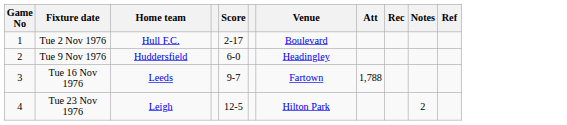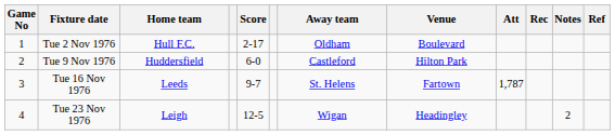 <table class="wikitable" style="text-align:center;">
 <tr>
 <th width=20 abbr="No">Game No</th>
 <th width=110 abbr="Date">Fixture date</th>
 <th width=150 abbr="Home team">Home team</th>
 <th width=5 abbr="space"></th>
 <th width=20 abbr="Score">Score</th>
 <th width=5 abbr="space"></th>
+<th width=150 abbr="Away team">Away team</th>
 <th width=150 abbr="Venue">Venue</th>
 <th width=30 abbr="Att">Att</th>
 <th width=30 abbr="Rec">Rec</th>
 <th width=20 abbr="Notes">Notes</th>
 <th width=30 abbr="Ref">Ref</th>
 </tr>
 <tr>
 <td>1</td>
 <td>Tue 2 Nov 1976</td>
 <td><a href='#'>Hull F.C.</a></td>
 <td></td>
 <td>2-17</td>
 <td></td>
+<td><a href='#'>Oldham</a></td>
 <td><a href='#'>Boulevard</a></td>
 <td></td>
 <td></td>
 <td></td>
 <td></td>
 </tr>
 <tr>
 <td>2</td>
 <td>Tue 9 Nov 1976</td>
 <td><a href='#'>Huddersfield</a></td>
 <td></td>
 <td>6-0</td>
 <td></td>
-<td><a href='#'>Headingley</a></td>
+<td><a href='#'>Castleford</a></td>
+<td><a href='#'>Hilton Park</a></td>
 <td></td>
 <td></td>
 <td></td>
 <td></td>
 </tr>
 <tr>
 <td>3</td>
 <td>Tue 16 Nov 1976</td>
 <td><a href='#'>Leeds</a></td>
 <td></td>
 <td>9-7</td>
 <td></td>
+<td><a href='#'>St. Helens</a></td>
 <td><a href='#'>Fartown</a></td>
-<td>1,788</td>
+<td>1,787</td>
 <td></td>
 <td></td>
 <td></td>
 </tr>
 <tr>
 <td>4</td>
 <td>Tue 23 Nov 1976</td>
 <td><a href='#'>Leigh</a></td>
 <td></td>
 <td>12-5</td>
 <td></td>
-<td><a href='#'>Hilton Park</a></td>
+<td><a href='#'>Wigan</a></td>
+<td><a href='#'>Headingley</a></td>
 <td></td>
 <td></td>
 <td>2</td>
 <td></td>
 </tr>
 </table>
